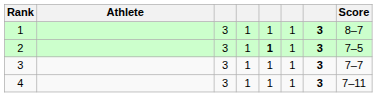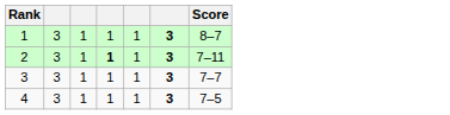 <table class="wikitable" style="text-align: center;">
 <tr>
 <th width=25>Rank</th>
-<th width=250>Athlete</th>
 <th width=25></th>
 <th width=25></th>
 <th width=25></th>
 <th width=25></th>
 <th width=40></th>
 <th width=40>Score</th>
 </tr>
 <tr bgcolor=ccffcc>
 <td>1</td>
-<td align=left></td>
 <td>3</td>
 <td>1</td>
 <td>1</td>
 <td>1</td>
 <td><strong>3</strong></td>
 <td>8–7</td>
 </tr>
 <tr bgcolor=ccffcc>
 <td>2</td>
-<td align=left></td>
 <td>3</td>
 <td>1</td>
 <td><strong>1</strong></td>
 <td>1</td>
 <td><strong>3</strong></td>
-<td>7–5</td>
+<td>7–11</td>
 </tr>
 <tr>
 <td>3</td>
-<td align=left></td>
 <td>3</td>
 <td>1</td>
 <td>1</td>
 <td>1</td>
 <td><strong>3</strong></td>
 <td>7–7</td>
 </tr>
 <tr>
 <td>4</td>
-<td align=left></td>
 <td>3</td>
 <td>1</td>
 <td>1</td>
 <td>1</td>
 <td><strong>3</strong></td>
-<td>7–11</td>
+<td>7–5</td>
 </tr>
 </table>
